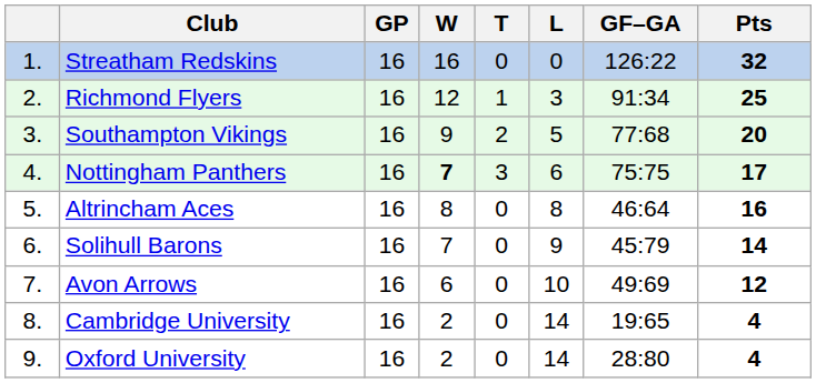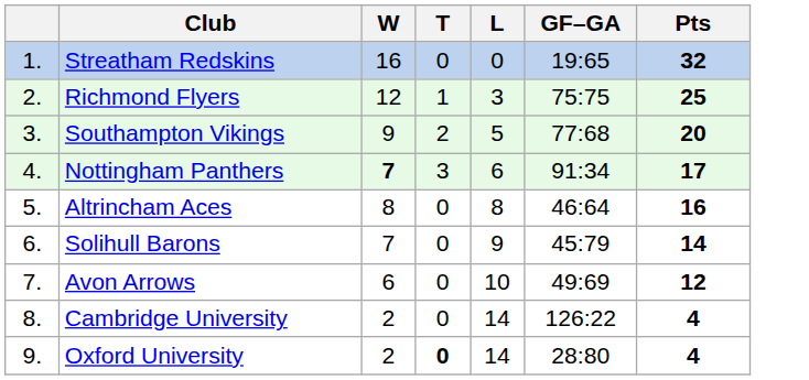 <table class="wikitable">
 <tr>
 <th width="30"></th>
 <th width="200">Club</th>
-<th width="30">GP</th>
 <th width="30">W</th>
 <th width="30">T</th>
 <th width="30">L</th>
 <th width="70">GF–GA</th>
 <th width="70">Pts</th>
 </tr>
 <tr bgcolor="#BCD2EE" align="center">
 <td>1.</td>
 <td align="left"><a href='#'>Streatham Redskins</a></td>
 <td>16</td>
-<td>16</td>
 <td>0</td>
 <td>0</td>
-<td>126:22</td>
+<td>19:65</td>
 <td><strong>32</strong></td>
 </tr>
 <tr bgcolor="#e6fae6" align="center">
 <td>2.</td>
 <td align="left"><a href='#'>Richmond Flyers</a></td>
-<td>16</td>
 <td>12</td>
 <td>1</td>
 <td>3</td>
-<td>91:34</td>
+<td>75:75</td>
 <td><strong>25</strong></td>
 </tr>
 <tr bgcolor="#e6fae6" align="center">
 <td>3.</td>
 <td align="left"><a href='#'>Southampton Vikings</a></td>
-<td>16</td>
 <td>9</td>
 <td>2</td>
 <td>5</td>
 <td>77:68</td>
 <td><strong>20</strong></td>
 </tr>
 <tr bgcolor="#e6fae6" align="center">
 <td>4.</td>
 <td align="left"><a href='#'>Nottingham Panthers</a></td>
-<td>16</td>
 <td><strong>7</strong></td>
 <td>3</td>
 <td>6</td>
-<td>75:75</td>
+<td>91:34</td>
 <td><strong>17</strong></td>
 </tr>
 <tr bgcolor="#FFFFFF" align="center">
 <td>5.</td>
 <td align="left"><a href='#'>Altrincham Aces</a></td>
-<td>16</td>
 <td>8</td>
 <td>0</td>
 <td>8</td>
 <td>46:64</td>
 <td><strong>16</strong></td>
 </tr>
 <tr bgcolor="#FFFFFF" align="center">
 <td>6.</td>
 <td align="left"><a href='#'>Solihull Barons</a></td>
-<td>16</td>
 <td>7</td>
 <td>0</td>
 <td>9</td>
 <td>45:79</td>
 <td><strong>14</strong></td>
 </tr>
 <tr bgcolor="#FFFFFF" align="center">
 <td>7.</td>
 <td align="left"><a href='#'>Avon Arrows</a></td>
-<td>16</td>
 <td>6</td>
 <td>0</td>
 <td>10</td>
 <td>49:69</td>
 <td><strong>12</strong></td>
 </tr>
 <tr bgcolor="#FFFFFF" align="center">
 <td>8.</td>
 <td align="left"><a href='#'>Cambridge University</a></td>
-<td>16</td>
 <td>2</td>
 <td>0</td>
 <td>14</td>
-<td>19:65</td>
+<td>126:22</td>
 <td><strong>4</strong></td>
 </tr>
 <tr bgcolor="#FFFFFF" align="center">
 <td>9.</td>
 <td align="left"><a href='#'>Oxford University</a></td>
-<td>16</td>
 <td>2</td>
-<td>0</td>
+<td><strong>0</strong></td>
 <td>14</td>
 <td>28:80</td>
 <td><strong>4</strong></td>
 </tr>
 </table>
